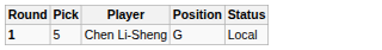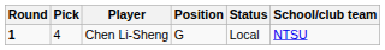 <table class="wikitable">
 <tr>
 <th>Round</th>
 <th>Pick</th>
 <th>Player</th>
 <th>Position</th>
 <th>Status</th>
+<th>School/club team</th>
 </tr>
 <tr>
 <td><strong>1</strong></td>
-<td>5</td>
+<td>4</td>
 <td>Chen Li-Sheng</td>
 <td>G</td>
 <td>Local</td>
+<td><a href='#'>NTSU</a></td>
 </tr>
 </table>
